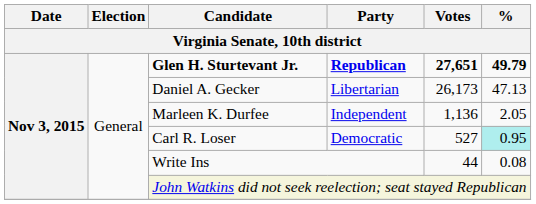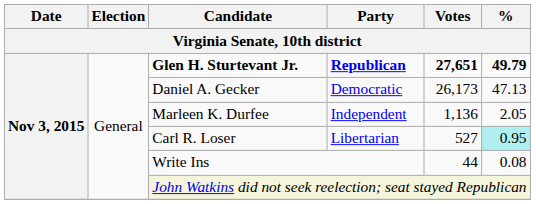 <table class="wikitable">
 <tr>
 <th>Date</th>
 <th>Election</th>
 <th>Candidate</th>
 <th>Party</th>
 <th>Votes</th>
 <th>%</th>
 </tr>
 <tr>
 <th colspan="6">Virginia Senate, 10th district</th>
 </tr>
 <tr>
 <th rowspan="6">Nov 3, 2015</th>
 <td rowspan="6" align="center">General</td>
 <td><strong>Glen H. Sturtevant Jr.</strong></td>
 <td><strong><a href='#'>Republican</a></strong></td>
 <td align="right"><strong>27,651</strong></td>
 <td align="right"><strong>49.79</strong></td>
 </tr>
 <tr>
 <td>Daniel A. Gecker</td>
-<td><a href='#'>Libertarian</a></td>
+<td><a href='#'>Democratic</a></td>
 <td align="right">26,173</td>
 <td align="right">47.13</td>
 </tr>
 <tr>
 <td>Marleen K. Durfee</td>
 <td><a href='#'>Independent</a></td>
 <td align="right">1,136</td>
 <td align="right">2.05</td>
 </tr>
 <tr>
 <td>Carl R. Loser</td>
-<td><a href='#'>Democratic</a></td>
+<td><a href='#'>Libertarian</a></td>
 <td align="right">527</td>
 <td align="right" style="background: paleturquoise;">0.95</td>
 </tr>
 <tr>
 <td colspan="2">Write Ins</td>
 <td align="right">44</td>
 <td align="right">0.08</td>
 </tr>
 <tr>
 <td colspan="4" style="background:Beige"><em><a href='#'>John Watkins</a> did not seek reelection; seat stayed Republican</em></td>
 </tr>
 <tr>
 </tr>
 </table>
